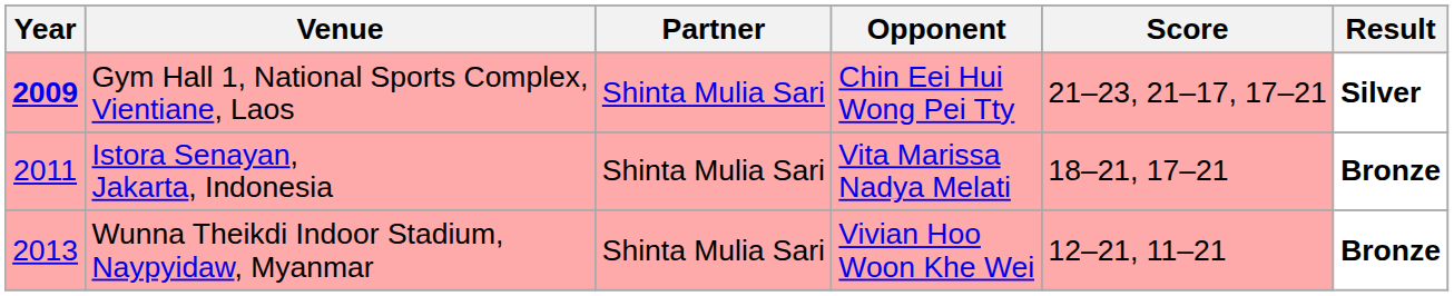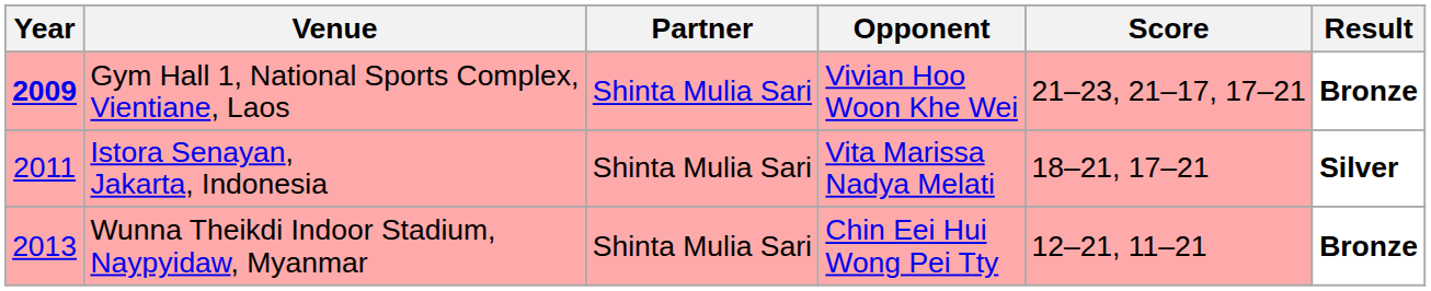 <table class="sortable wikitable" style="font-size: 90%;">
 <tr>
 <th>Year</th>
 <th>Venue</th>
 <th>Partner</th>
 <th>Opponent</th>
 <th>Score</th>
 <th>Result</th>
 </tr>
 <tr style="background:#FFAAAA">
 <td align="center"><strong><a href='#'>2009</a></strong></td>
 <td align="left">Gym Hall 1, National Sports Complex,<br><a href='#'>Vientiane</a>, Laos</td>
 <td align="left"> <a href='#'>Shinta Mulia Sari</a></td>
-<td align="left"> <a href='#'>Chin Eei Hui</a><br> <a href='#'>Wong Pei Tty</a></td>
+<td align="left"> <a href='#'>Vivian Hoo</a><br> <a href='#'>Woon Khe Wei</a></td>
 <td align="left">21–23, 21–17, 17–21</td>
-<td style="text-align:left; background:white"> <strong>Silver</strong></td>
+<td style="text-align:left; background:white"> <strong>Bronze</strong></td>
 </tr>
 <tr style="background:#FFAAAA">
 <td align="center"><a href='#'>2011</a></td>
 <td align="left"><a href='#'>Istora Senayan</a>,<br><a href='#'>Jakarta</a>, Indonesia</td>
 <td align="left"> Shinta Mulia Sari</td>
 <td align="left"> <a href='#'>Vita Marissa</a><br> <a href='#'>Nadya Melati</a></td>
 <td align="left">18–21, 17–21</td>
-<td style="text-align:left; background:white"> <strong>Bronze</strong></td>
+<td style="text-align:left; background:white"> <strong>Silver</strong></td>
 </tr>
 <tr style="background:#FFAAAA">
 <td align="center"><a href='#'>2013</a></td>
 <td align="left">Wunna Theikdi Indoor Stadium,<br><a href='#'>Naypyidaw</a>, Myanmar</td>
 <td align="left"> Shinta Mulia Sari</td>
-<td align="left"> <a href='#'>Vivian Hoo</a><br> <a href='#'>Woon Khe Wei</a></td>
+<td align="left"> <a href='#'>Chin Eei Hui</a><br> <a href='#'>Wong Pei Tty</a></td>
 <td align="left">12–21, 11–21</td>
 <td style="text-align:left; background:white"> <strong>Bronze</strong></td>
 </tr>
 </table>
